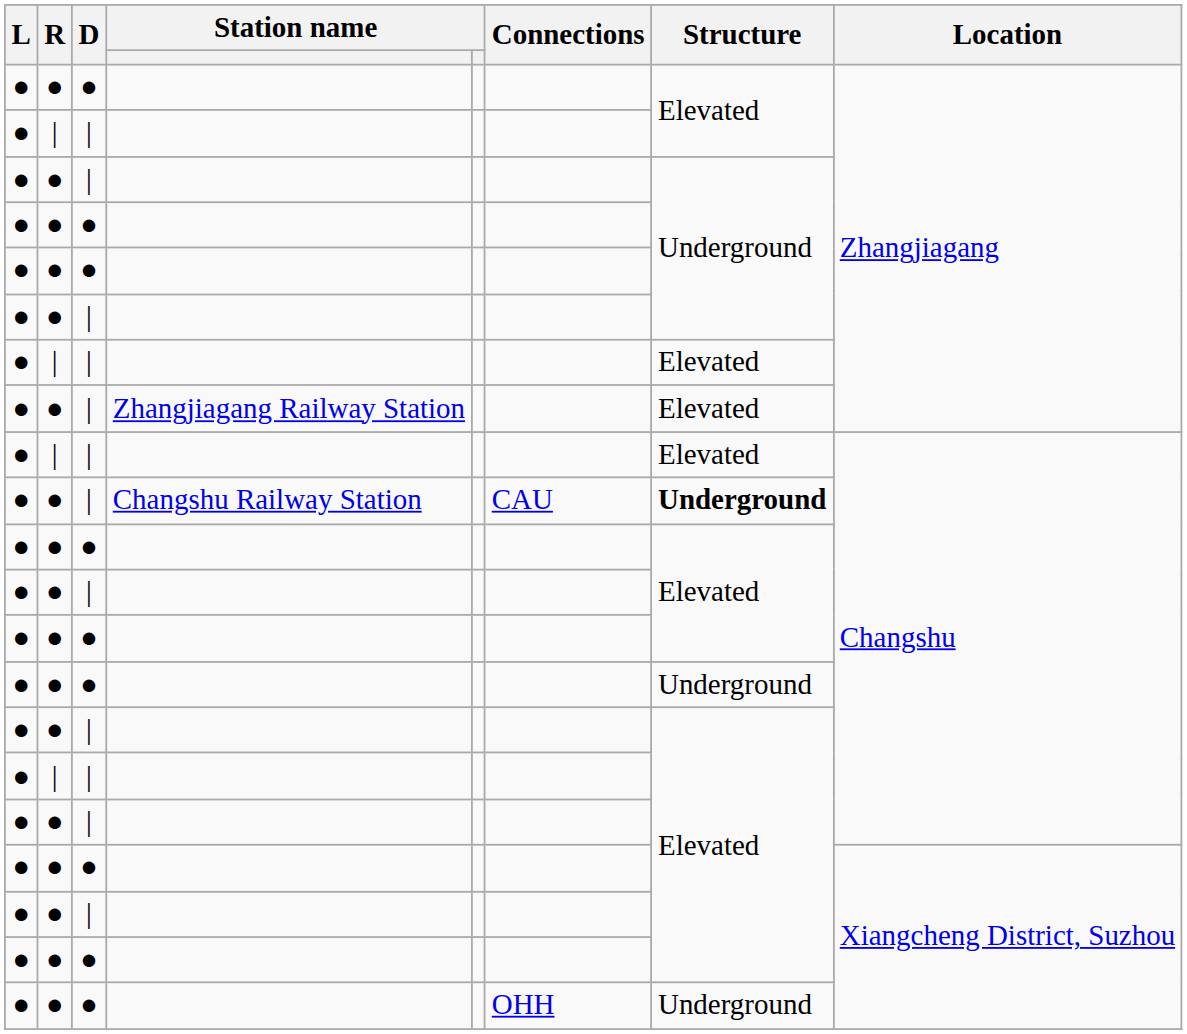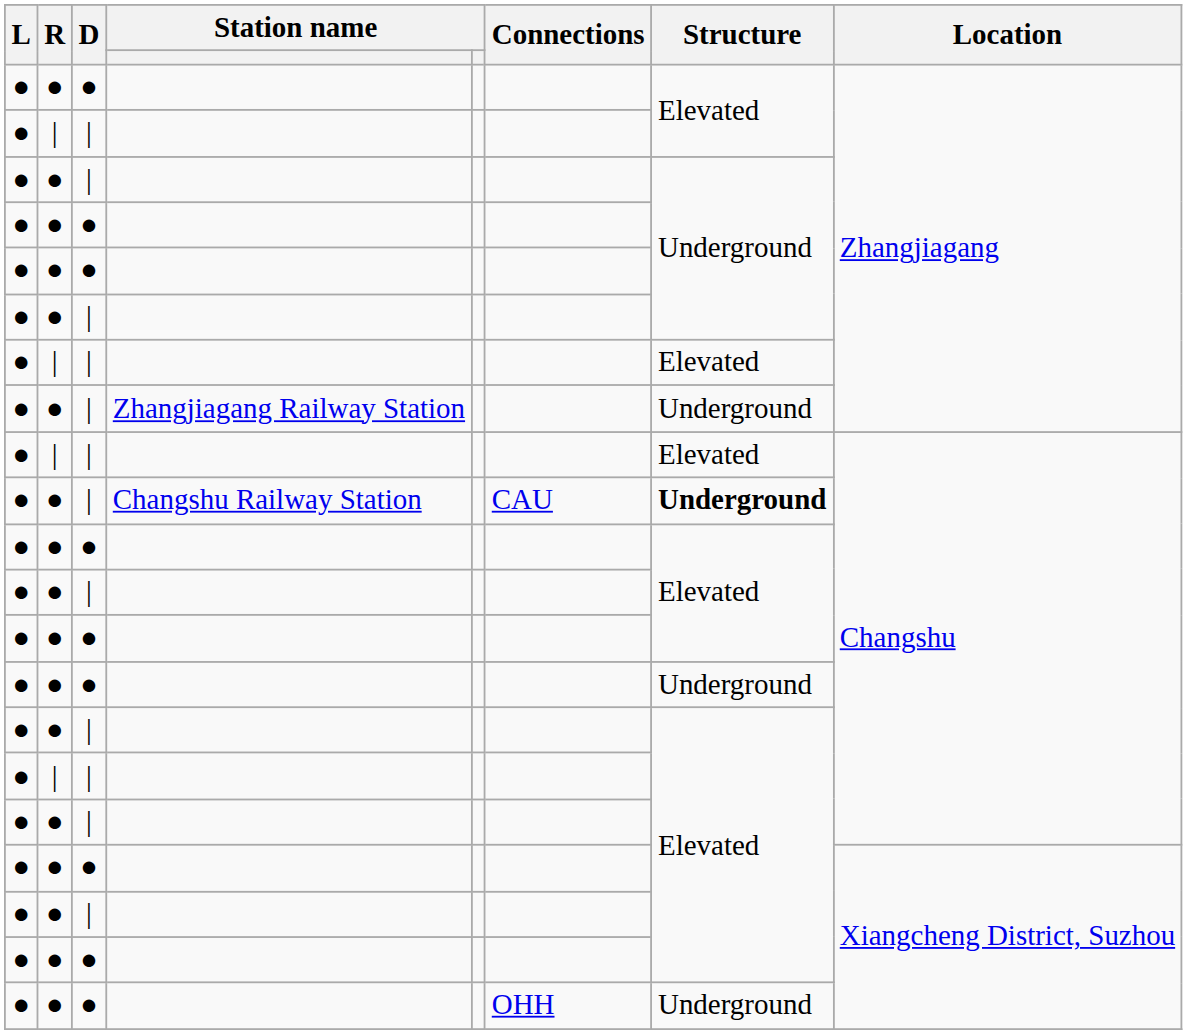 <table class="wikitable">
 <tr>
 <th rowspan="2">L</th>
 <th rowspan="2">R</th>
 <th rowspan="2">D</th>
 <th colspan="2">Station name</th>
 <th rowspan="2">Connections</th>
 <th rowspan="2">Structure</th>
 <th rowspan="2">Location</th>
 </tr>
 <tr>
 <th></th>
 <th></th>
 </tr>
 <tr>
 <td align="center">●</td>
 <td align="center">●</td>
 <td align="center">●</td>
 <td></td>
 <td></td>
 <td></td>
 <td rowspan="2">Elevated</td>
 <td rowspan="8"><a href='#'>Zhangjiagang</a></td>
 </tr>
 <tr>
 <td align="center">●</td>
 <td align="center">|</td>
 <td align="center">|</td>
 <td></td>
 <td></td>
 <td></td>
 </tr>
 <tr>
 <td align="center">●</td>
 <td align="center">●</td>
 <td align="center">|</td>
 <td></td>
 <td></td>
 <td></td>
 <td rowspan="4">Underground</td>
 </tr>
 <tr>
 <td align="center">●</td>
 <td align="center">●</td>
 <td align="center">●</td>
 <td></td>
 <td></td>
 <td></td>
 </tr>
 <tr>
 <td align="center">●</td>
 <td align="center">●</td>
 <td align="center">●</td>
 <td></td>
 <td></td>
 <td></td>
 </tr>
 <tr>
 <td align="center">●</td>
 <td align="center">●</td>
 <td align="center">|</td>
 <td></td>
 <td></td>
 <td></td>
 </tr>
 <tr>
 <td align="center">●</td>
 <td align="center">|</td>
 <td align="center">|</td>
 <td></td>
 <td></td>
 <td></td>
 <td>Elevated</td>
 </tr>
 <tr>
 <td align="center">●</td>
 <td align="center">●</td>
 <td align="center">|</td>
 <td><a href='#'>Zhangjiagang Railway Station</a></td>
 <td></td>
 <td></td>
-<td>Elevated</td>
+<td>Underground</td>
 </tr>
 <tr>
 <td align="center">●</td>
 <td align="center">|</td>
 <td align="center">|</td>
 <td></td>
 <td></td>
 <td></td>
 <td>Elevated</td>
 <td rowspan="9"><a href='#'>Changshu</a></td>
 </tr>
 <tr>
 <td align="center">●</td>
 <td align="center">●</td>
 <td align="center">|</td>
 <td><a href='#'>Changshu Railway Station</a></td>
 <td></td>
 <td>  <a href='#'>CAU</a></td>
 <td><strong>Underground</strong></td>
 </tr>
 <tr>
 <td align="center">●</td>
 <td align="center">●</td>
 <td align="center">●</td>
 <td></td>
 <td></td>
 <td></td>
 <td rowspan="3">Elevated</td>
 </tr>
 <tr>
 <td align="center">●</td>
 <td align="center">●</td>
 <td align="center">|</td>
 <td></td>
 <td></td>
 <td></td>
 </tr>
 <tr>
 <td align="center">●</td>
 <td align="center">●</td>
 <td align="center">●</td>
 <td></td>
 <td></td>
 <td></td>
 </tr>
 <tr>
 <td align="center">●</td>
 <td align="center">●</td>
 <td align="center">●</td>
 <td></td>
 <td></td>
 <td></td>
 <td>Underground</td>
 </tr>
 <tr>
 <td align="center">●</td>
 <td align="center">●</td>
 <td align="center">|</td>
 <td></td>
 <td></td>
 <td></td>
 <td Rowspan="6">Elevated</td>
 </tr>
 <tr>
 <td align="center">●</td>
 <td align="center">|</td>
 <td align="center">|</td>
 <td></td>
 <td></td>
 <td></td>
 </tr>
 <tr>
 <td align="center">●</td>
 <td align="center">●</td>
 <td align="center">|</td>
 <td></td>
 <td></td>
 <td></td>
 </tr>
 <tr>
 <td align="center">●</td>
 <td align="center">●</td>
 <td align="center">●</td>
 <td></td>
 <td></td>
 <td></td>
 <td rowspan="4"><a href='#'>Xiangcheng District, Suzhou</a></td>
 </tr>
 <tr>
 <td align="center">●</td>
 <td align="center">●</td>
 <td align="center">|</td>
 <td></td>
 <td></td>
 <td></td>
 </tr>
 <tr>
 <td align="center">●</td>
 <td align="center">●</td>
 <td align="center">●</td>
 <td></td>
 <td></td>
 <td></td>
 </tr>
 <tr>
 <td align="center">●</td>
 <td align="center">●</td>
 <td align="center">●</td>
 <td></td>
 <td></td>
 <td>    <a href='#'>OHH</a></td>
 <td>Underground</td>
 </tr>
 <tr>
 </tr>
 </table>
